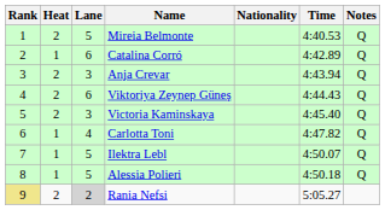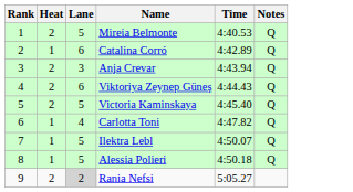 <table class="wikitable sortable" style="text-align:center">
 <tr>
 <th>Rank</th>
 <th>Heat</th>
 <th>Lane</th>
 <th>Name</th>
-<th>Nationality</th>
 <th>Time</th>
 <th>Notes</th>
 </tr>
 <tr bgcolor=ccffcc>
 <td>1</td>
 <td>2</td>
 <td>5</td>
 <td align="left"><a href='#'>Mireia Belmonte</a></td>
-<td align="left"></td>
 <td>4:40.53</td>
 <td>Q</td>
 </tr>
 <tr bgcolor=ccffcc>
 <td>2</td>
 <td>1</td>
 <td>6</td>
 <td align="left"><a href='#'>Catalina Corró</a></td>
-<td align="left"></td>
 <td>4:42.89</td>
 <td>Q</td>
 </tr>
 <tr bgcolor=ccffcc>
 <td>3</td>
 <td>2</td>
 <td>3</td>
 <td align="left"><a href='#'>Anja Crevar</a></td>
-<td align="left"></td>
 <td>4:43.94</td>
 <td>Q</td>
 </tr>
 <tr bgcolor=ccffcc>
 <td>4</td>
 <td>2</td>
 <td>6</td>
 <td align="left"><a href='#'>Viktoriya Zeynep Güneş</a></td>
-<td align="left"></td>
 <td>4:44.43</td>
 <td>Q</td>
 </tr>
 <tr bgcolor=ccffcc>
 <td>5</td>
 <td>2</td>
-<td>3</td>
+<td>5</td>
 <td align="left"><a href='#'>Victoria Kaminskaya</a></td>
-<td align="left"></td>
 <td>4:45.40</td>
 <td>Q</td>
 </tr>
 <tr bgcolor=ccffcc>
 <td>6</td>
 <td>1</td>
 <td>4</td>
 <td align="left"><a href='#'>Carlotta Toni</a></td>
-<td align="left"></td>
 <td>4:47.82</td>
 <td>Q</td>
 </tr>
 <tr bgcolor=ccffcc>
 <td>7</td>
 <td>1</td>
 <td>5</td>
 <td align="left"><a href='#'>Ilektra Lebl</a></td>
-<td align="left"></td>
 <td>4:50.07</td>
 <td>Q</td>
 </tr>
 <tr bgcolor=ccffcc>
 <td>8</td>
 <td>1</td>
 <td>5</td>
 <td align="left"><a href='#'>Alessia Polieri</a></td>
-<td align="left"></td>
 <td>4:50.18</td>
 <td>Q</td>
 </tr>
 <tr>
-<td style="background: khaki;">9</td>
+<td>9</td>
 <td>2</td>
 <td style="background: lightgrey;">2</td>
 <td align="left"><a href='#'>Rania Nefsi</a></td>
-<td align="left"></td>
 <td>5:05.27</td>
 <td></td>
 </tr>
 </table>
